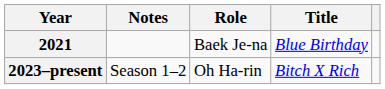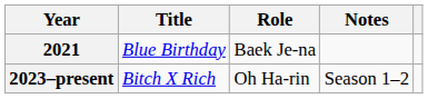 <table class="wikitable plainrowheaders">
 <tr>
 <th scope="col">Year</th>
+<th scope="col">Title</th>
+<th scope="col">Role</th>
 <th scope="col">Notes</th>
-<th scope="col">Role</th>
-<th scope="col">Title</th>
 <th scope="col"></th>
 </tr>
 <tr>
 <th scope="row">2021</th>
+<td><em><a href='#'>Blue Birthday</a></em></td>
+<td>Baek Je-na</td>
 <td></td>
-<td>Baek Je-na</td>
-<td><em><a href='#'>Blue Birthday</a></em></td>
 <td style="text-align:center"></td>
 </tr>
 <tr>
 <th scope="row">2023–present</th>
+<td><em><a href='#'>Bitch X Rich</a></em></td>
+<td>Oh Ha-rin</td>
 <td>Season 1–2</td>
-<td>Oh Ha-rin</td>
-<td><em><a href='#'>Bitch X Rich</a></em></td>
 <td style="text-align:center"></td>
 </tr>
 </table>
